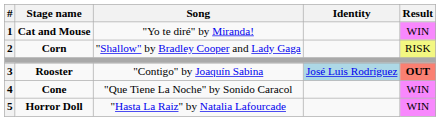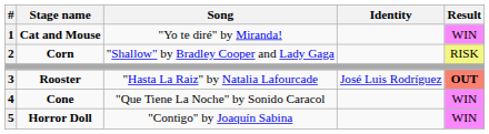 <table class="wikitable plainrowheaders" style="text-align: center;">
 <tr>
 <th>#</th>
 <th>Stage name</th>
 <th>Song</th>
 <th>Identity</th>
 <th>Result</th>
 </tr>
 <tr>
 <th>1</th>
 <td><strong>Cat and Mouse</strong></td>
 <td>"Yo te diré" by <a href='#'>Miranda!</a></td>
 <td></td>
 <td bgcolor="#F888FD">WIN</td>
 </tr>
 <tr>
 <th>2</th>
 <td><strong>Corn</strong></td>
 <td>"<a href='#'>Shallow"</a> by <a href='#'>Bradley Cooper</a> and <a href='#'>Lady Gaga</a></td>
 <td></td>
 <td bgcolor="#F3F781">RISK</td>
 </tr>
 <tr>
 <td colspan="5" style="background:darkgray"></td>
 </tr>
 <tr>
 <th><strong>3</strong></th>
 <td><strong>Rooster</strong></td>
-<td>"Contigo" by <a href='#'>Joaquín Sabina</a></td>
-<td style="background: lightblue;"><a href='#'>José Luis Rodríguez</a></td>
+<td>"<a href='#'>Hasta La Raiz</a>" by <a href='#'>Natalia Lafourcade</a></td>
+<td><a href='#'>José Luis Rodríguez</a></td>
 <td bgcolor="salmon"><strong>OUT</strong></td>
 </tr>
 <tr>
 <th><strong>4</strong></th>
 <td><strong>Cone</strong></td>
 <td>"Que Tiene La Noche" by Sonido Caracol</td>
 <td></td>
 <td bgcolor="#F888FD">WIN</td>
 </tr>
 <tr>
 <th><strong>5</strong></th>
 <td><strong>Horror Doll</strong></td>
-<td>"<a href='#'>Hasta La Raiz</a>" by <a href='#'>Natalia Lafourcade</a></td>
+<td>"Contigo" by <a href='#'>Joaquín Sabina</a></td>
 <td></td>
 <td bgcolor=#F888FD>WIN</td>
 </tr>
 </table>
